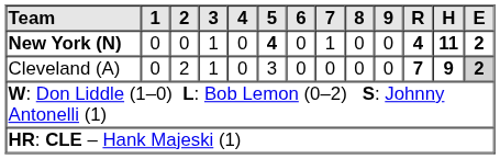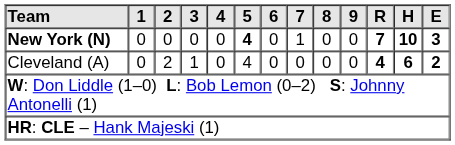 <table border=1 cellspacing=0 width=425 style="margin-left:3em;">
 <tr style="text-align:center; background-color:#e6e6e6;">
 <th align=left width=125>Team</th>
 <th width=25>1</th>
 <th width=25>2</th>
 <th width=25>3</th>
 <th width=25>4</th>
 <th width=25>5</th>
 <th width=25>6</th>
 <th width=25>7</th>
 <th width=25>8</th>
 <th width=25>9</th>
 <th width=25>R</th>
 <th width=25>H</th>
 <th width=25>E</th>
 </tr>
 <tr style="text-align:center;">
 <td align=left><strong>New York (N)</strong></td>
 <td>0</td>
 <td>0</td>
-<td>1</td>
+<td>0</td>
 <td>0</td>
 <td><strong>4</strong></td>
 <td>0</td>
 <td>1</td>
 <td>0</td>
 <td>0</td>
-<td><strong>4</strong></td>
-<td><strong>11</strong></td>
-<td><strong>2</strong></td>
+<td><strong>7</strong></td>
+<td><strong>10</strong></td>
+<td><strong>3</strong></td>
 </tr>
 <tr style="text-align:center;">
 <td align=left>Cleveland (A)</td>
 <td>0</td>
 <td>2</td>
 <td>1</td>
 <td>0</td>
-<td>3</td>
+<td>4</td>
 <td>0</td>
 <td>0</td>
 <td>0</td>
 <td>0</td>
-<td><strong>7</strong></td>
-<td><strong>9</strong></td>
-<td style="background: lightgrey;"><strong>2</strong></td>
+<td><strong>4</strong></td>
+<td><strong>6</strong></td>
+<td><strong>2</strong></td>
 </tr>
 <tr style="text-align:left;">
 <td colspan=13><strong>W</strong>: <a href='#'>Don Liddle</a> (1–0)  <strong>L</strong>: <a href='#'>Bob Lemon</a> (0–2)   <strong>S</strong>: <a href='#'>Johnny Antonelli</a> (1)</td>
 </tr>
 <tr style="text-align:left;">
 <td colspan=13><strong>HR</strong>: <strong>CLE</strong> – <a href='#'>Hank Majeski</a> (1)</td>
 </tr>
 </table>
